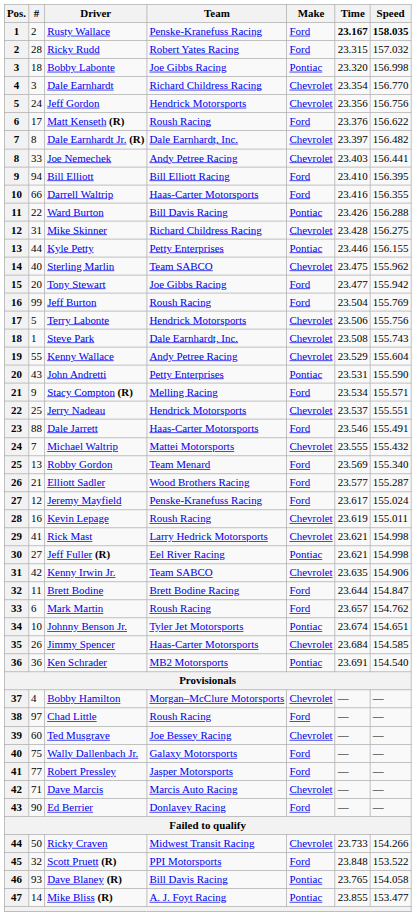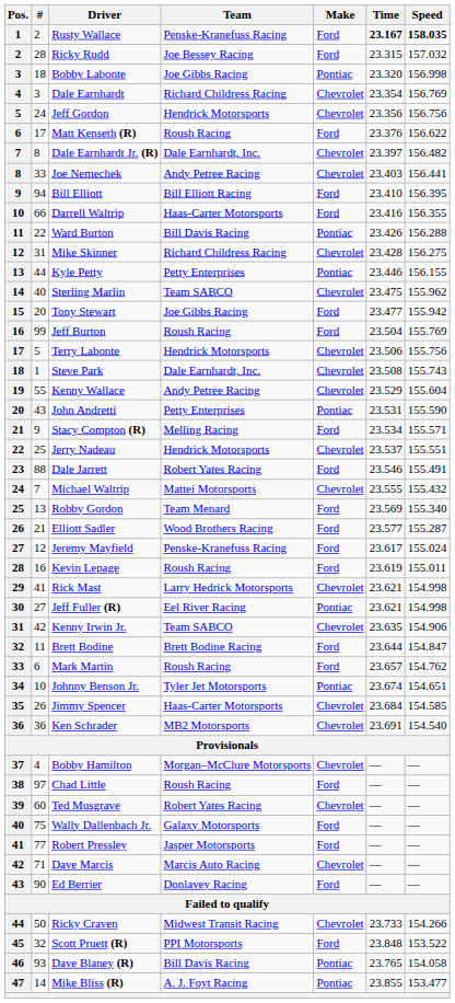 <table class="wikitable" style="font-size:95%">
 <tr>
 <th>Pos.</th>
 <th>#</th>
 <th>Driver</th>
 <th>Team</th>
 <th>Make</th>
 <th>Time</th>
 <th>Speed</th>
 </tr>
 <tr>
 <th>1</th>
 <td>2</td>
 <td><a href='#'>Rusty Wallace</a></td>
 <td><a href='#'>Penske-Kranefuss Racing</a></td>
 <td><a href='#'>Ford</a></td>
 <td><strong>23.167</strong></td>
 <td><strong>158.035</strong></td>
 </tr>
 <tr>
 <th>2</th>
 <td>28</td>
 <td><a href='#'>Ricky Rudd</a></td>
-<td><a href='#'>Robert Yates Racing</a></td>
+<td><a href='#'>Joe Bessey Racing</a></td>
 <td><a href='#'>Ford</a></td>
 <td>23.315</td>
 <td>157.032</td>
 </tr>
 <tr>
 <th>3</th>
 <td>18</td>
 <td><a href='#'>Bobby Labonte</a></td>
 <td><a href='#'>Joe Gibbs Racing</a></td>
 <td><a href='#'>Pontiac</a></td>
 <td>23.320</td>
 <td>156.998</td>
 </tr>
 <tr>
 <th>4</th>
 <td>3</td>
 <td><a href='#'>Dale Earnhardt</a></td>
 <td><a href='#'>Richard Childress Racing</a></td>
 <td><a href='#'>Chevrolet</a></td>
 <td>23.354</td>
-<td>156.770</td>
+<td>156.769</td>
 </tr>
 <tr>
 <th>5</th>
 <td>24</td>
 <td><a href='#'>Jeff Gordon</a></td>
 <td><a href='#'>Hendrick Motorsports</a></td>
 <td><a href='#'>Chevrolet</a></td>
 <td>23.356</td>
 <td>156.756</td>
 </tr>
 <tr>
 <th>6</th>
 <td>17</td>
 <td><a href='#'>Matt Kenseth</a> <strong>(R)</strong></td>
 <td><a href='#'>Roush Racing</a></td>
 <td><a href='#'>Ford</a></td>
 <td>23.376</td>
 <td>156.622</td>
 </tr>
 <tr>
 <th>7</th>
 <td>8</td>
 <td><a href='#'>Dale Earnhardt Jr.</a> <strong>(R)</strong></td>
 <td><a href='#'>Dale Earnhardt, Inc.</a></td>
 <td><a href='#'>Chevrolet</a></td>
 <td>23.397</td>
 <td>156.482</td>
 </tr>
 <tr>
 <th>8</th>
 <td>33</td>
 <td><a href='#'>Joe Nemechek</a></td>
 <td><a href='#'>Andy Petree Racing</a></td>
 <td><a href='#'>Chevrolet</a></td>
 <td>23.403</td>
 <td>156.441</td>
 </tr>
 <tr>
 <th>9</th>
 <td>94</td>
 <td><a href='#'>Bill Elliott</a></td>
 <td><a href='#'>Bill Elliott Racing</a></td>
 <td><a href='#'>Ford</a></td>
 <td>23.410</td>
 <td>156.395</td>
 </tr>
 <tr>
 <th>10</th>
 <td>66</td>
 <td><a href='#'>Darrell Waltrip</a></td>
 <td><a href='#'>Haas-Carter Motorsports</a></td>
 <td><a href='#'>Ford</a></td>
 <td>23.416</td>
 <td>156.355</td>
 </tr>
 <tr>
 <th>11</th>
 <td>22</td>
 <td><a href='#'>Ward Burton</a></td>
 <td><a href='#'>Bill Davis Racing</a></td>
 <td><a href='#'>Pontiac</a></td>
 <td>23.426</td>
 <td>156.288</td>
 </tr>
 <tr>
 <th>12</th>
 <td>31</td>
 <td><a href='#'>Mike Skinner</a></td>
 <td><a href='#'>Richard Childress Racing</a></td>
 <td><a href='#'>Chevrolet</a></td>
 <td>23.428</td>
 <td>156.275</td>
 </tr>
 <tr>
 <th>13</th>
 <td>44</td>
 <td><a href='#'>Kyle Petty</a></td>
 <td><a href='#'>Petty Enterprises</a></td>
 <td><a href='#'>Pontiac</a></td>
 <td>23.446</td>
 <td>156.155</td>
 </tr>
 <tr>
 <th>14</th>
 <td>40</td>
 <td><a href='#'>Sterling Marlin</a></td>
 <td><a href='#'>Team SABCO</a></td>
 <td><a href='#'>Chevrolet</a></td>
 <td>23.475</td>
 <td>155.962</td>
 </tr>
 <tr>
 <th>15</th>
 <td>20</td>
 <td><a href='#'>Tony Stewart</a></td>
 <td><a href='#'>Joe Gibbs Racing</a></td>
 <td><a href='#'>Ford</a></td>
 <td>23.477</td>
 <td>155.942</td>
 </tr>
 <tr>
 <th>16</th>
 <td>99</td>
 <td><a href='#'>Jeff Burton</a></td>
 <td><a href='#'>Roush Racing</a></td>
 <td><a href='#'>Ford</a></td>
 <td>23.504</td>
 <td>155.769</td>
 </tr>
 <tr>
 <th>17</th>
 <td>5</td>
 <td><a href='#'>Terry Labonte</a></td>
 <td><a href='#'>Hendrick Motorsports</a></td>
 <td><a href='#'>Chevrolet</a></td>
 <td>23.506</td>
 <td>155.756</td>
 </tr>
 <tr>
 <th>18</th>
 <td>1</td>
 <td><a href='#'>Steve Park</a></td>
 <td><a href='#'>Dale Earnhardt, Inc.</a></td>
 <td><a href='#'>Chevrolet</a></td>
 <td>23.508</td>
 <td>155.743</td>
 </tr>
 <tr>
 <th>19</th>
 <td>55</td>
 <td><a href='#'>Kenny Wallace</a></td>
 <td><a href='#'>Andy Petree Racing</a></td>
 <td><a href='#'>Chevrolet</a></td>
 <td>23.529</td>
 <td>155.604</td>
 </tr>
 <tr>
 <th>20</th>
 <td>43</td>
 <td><a href='#'>John Andretti</a></td>
 <td><a href='#'>Petty Enterprises</a></td>
 <td><a href='#'>Pontiac</a></td>
 <td>23.531</td>
 <td>155.590</td>
 </tr>
 <tr>
 <th>21</th>
 <td>9</td>
 <td><a href='#'>Stacy Compton</a> <strong>(R)</strong></td>
 <td><a href='#'>Melling Racing</a></td>
 <td><a href='#'>Ford</a></td>
 <td>23.534</td>
 <td>155.571</td>
 </tr>
 <tr>
 <th>22</th>
 <td>25</td>
 <td><a href='#'>Jerry Nadeau</a></td>
 <td><a href='#'>Hendrick Motorsports</a></td>
 <td><a href='#'>Chevrolet</a></td>
 <td>23.537</td>
 <td>155.551</td>
 </tr>
 <tr>
 <th>23</th>
 <td>88</td>
 <td><a href='#'>Dale Jarrett</a></td>
-<td><a href='#'>Haas-Carter Motorsports</a></td>
+<td><a href='#'>Robert Yates Racing</a></td>
 <td><a href='#'>Ford</a></td>
 <td>23.546</td>
 <td>155.491</td>
 </tr>
 <tr>
 <th>24</th>
 <td>7</td>
 <td><a href='#'>Michael Waltrip</a></td>
 <td><a href='#'>Mattei Motorsports</a></td>
 <td><a href='#'>Chevrolet</a></td>
 <td>23.555</td>
 <td>155.432</td>
 </tr>
 <tr>
 <th>25</th>
 <td>13</td>
 <td><a href='#'>Robby Gordon</a></td>
 <td><a href='#'>Team Menard</a></td>
 <td><a href='#'>Ford</a></td>
 <td>23.569</td>
 <td>155.340</td>
 </tr>
 <tr>
 <th>26</th>
 <td>21</td>
 <td><a href='#'>Elliott Sadler</a></td>
 <td><a href='#'>Wood Brothers Racing</a></td>
 <td><a href='#'>Ford</a></td>
 <td>23.577</td>
 <td>155.287</td>
 </tr>
 <tr>
 <th>27</th>
 <td>12</td>
 <td><a href='#'>Jeremy Mayfield</a></td>
 <td><a href='#'>Penske-Kranefuss Racing</a></td>
 <td><a href='#'>Ford</a></td>
 <td>23.617</td>
 <td>155.024</td>
 </tr>
 <tr>
 <th>28</th>
 <td>16</td>
 <td><a href='#'>Kevin Lepage</a></td>
 <td><a href='#'>Roush Racing</a></td>
-<td><a href='#'>Chevrolet</a></td>
+<td><a href='#'>Ford</a></td>
 <td>23.619</td>
 <td>155.011</td>
 </tr>
 <tr>
 <th>29</th>
 <td>41</td>
 <td><a href='#'>Rick Mast</a></td>
 <td><a href='#'>Larry Hedrick Motorsports</a></td>
 <td><a href='#'>Chevrolet</a></td>
 <td>23.621</td>
 <td>154.998</td>
 </tr>
 <tr>
 <th>30</th>
 <td>27</td>
 <td><a href='#'>Jeff Fuller</a> <strong>(R)</strong></td>
 <td><a href='#'>Eel River Racing</a></td>
 <td><a href='#'>Pontiac</a></td>
 <td>23.621</td>
 <td>154.998</td>
 </tr>
 <tr>
 <th>31</th>
 <td>42</td>
 <td><a href='#'>Kenny Irwin Jr.</a></td>
 <td><a href='#'>Team SABCO</a></td>
 <td><a href='#'>Chevrolet</a></td>
 <td>23.635</td>
 <td>154.906</td>
 </tr>
 <tr>
 <th>32</th>
 <td>11</td>
 <td><a href='#'>Brett Bodine</a></td>
 <td><a href='#'>Brett Bodine Racing</a></td>
 <td><a href='#'>Ford</a></td>
 <td>23.644</td>
 <td>154.847</td>
 </tr>
 <tr>
 <th>33</th>
 <td>6</td>
 <td><a href='#'>Mark Martin</a></td>
 <td><a href='#'>Roush Racing</a></td>
 <td><a href='#'>Ford</a></td>
 <td>23.657</td>
 <td>154.762</td>
 </tr>
 <tr>
 <th>34</th>
 <td>10</td>
 <td><a href='#'>Johnny Benson Jr.</a></td>
 <td><a href='#'>Tyler Jet Motorsports</a></td>
 <td><a href='#'>Pontiac</a></td>
 <td>23.674</td>
 <td>154.651</td>
 </tr>
 <tr>
 <th>35</th>
 <td>26</td>
 <td><a href='#'>Jimmy Spencer</a></td>
 <td><a href='#'>Haas-Carter Motorsports</a></td>
 <td><a href='#'>Chevrolet</a></td>
 <td>23.684</td>
 <td>154.585</td>
 </tr>
 <tr>
 <th>36</th>
 <td>36</td>
 <td><a href='#'>Ken Schrader</a></td>
 <td><a href='#'>MB2 Motorsports</a></td>
-<td><a href='#'>Pontiac</a></td>
+<td><a href='#'>Chevrolet</a></td>
 <td>23.691</td>
 <td>154.540</td>
 </tr>
 <tr>
 <th colspan="7">Provisionals</th>
 </tr>
 <tr>
 <th>37</th>
 <td>4</td>
 <td><a href='#'>Bobby Hamilton</a></td>
 <td><a href='#'>Morgan–McClure Motorsports</a></td>
 <td><a href='#'>Chevrolet</a></td>
 <td>—</td>
 <td>—</td>
 </tr>
 <tr>
 <th>38</th>
 <td>97</td>
 <td><a href='#'>Chad Little</a></td>
 <td><a href='#'>Roush Racing</a></td>
 <td><a href='#'>Ford</a></td>
 <td>—</td>
 <td>—</td>
 </tr>
 <tr>
 <th>39</th>
 <td>60</td>
 <td><a href='#'>Ted Musgrave</a></td>
-<td><a href='#'>Joe Bessey Racing</a></td>
+<td><a href='#'>Robert Yates Racing</a></td>
 <td><a href='#'>Chevrolet</a></td>
 <td>—</td>
 <td>—</td>
 </tr>
 <tr>
 <th>40</th>
 <td>75</td>
 <td><a href='#'>Wally Dallenbach Jr.</a></td>
 <td><a href='#'>Galaxy Motorsports</a></td>
 <td><a href='#'>Ford</a></td>
 <td>—</td>
 <td>—</td>
 </tr>
 <tr>
 <th>41</th>
 <td>77</td>
 <td><a href='#'>Robert Pressley</a></td>
 <td><a href='#'>Jasper Motorsports</a></td>
 <td><a href='#'>Ford</a></td>
 <td>—</td>
 <td>—</td>
 </tr>
 <tr>
 <th>42</th>
 <td>71</td>
 <td><a href='#'>Dave Marcis</a></td>
 <td><a href='#'>Marcis Auto Racing</a></td>
 <td><a href='#'>Chevrolet</a></td>
 <td>—</td>
 <td>—</td>
 </tr>
 <tr>
 <th>43</th>
 <td>90</td>
 <td><a href='#'>Ed Berrier</a></td>
 <td><a href='#'>Donlavey Racing</a></td>
 <td><a href='#'>Ford</a></td>
 <td>—</td>
 <td>—</td>
 </tr>
 <tr>
 <th colspan="7">Failed to qualify</th>
 </tr>
 <tr>
 <th>44</th>
 <td>50</td>
 <td><a href='#'>Ricky Craven</a></td>
 <td><a href='#'>Midwest Transit Racing</a></td>
 <td><a href='#'>Chevrolet</a></td>
 <td>23.733</td>
 <td>154.266</td>
 </tr>
 <tr>
 <th>45</th>
 <td>32</td>
 <td><a href='#'>Scott Pruett</a> <strong>(R)</strong></td>
 <td><a href='#'>PPI Motorsports</a></td>
 <td><a href='#'>Ford</a></td>
 <td>23.848</td>
 <td>153.522</td>
 </tr>
 <tr>
 <th>46</th>
 <td>93</td>
 <td><a href='#'>Dave Blaney</a> <strong>(R)</strong></td>
 <td><a href='#'>Bill Davis Racing</a></td>
 <td><a href='#'>Pontiac</a></td>
 <td>23.765</td>
 <td>154.058</td>
 </tr>
 <tr>
 <th>47</th>
 <td>14</td>
 <td><a href='#'>Mike Bliss</a> <strong>(R)</strong></td>
 <td><a href='#'>A. J. Foyt Racing</a></td>
 <td><a href='#'>Pontiac</a></td>
 <td>23.855</td>
 <td>153.477</td>
 </tr>
 <tr>
 <th colspan="7"></th>
 </tr>
 </table>
